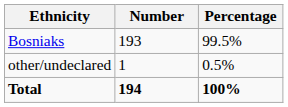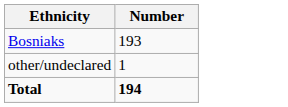 <table class="wikitable">
 <tr>
 <th width="100px">Ethnicity</th>
 <th width="80px">Number</th>
-<th width="80px">Percentage</th>
 </tr>
 <tr>
 <td><a href='#'>Bosniaks</a></td>
 <td>193</td>
-<td>99.5%</td>
 </tr>
 <tr>
 <td>other/undeclared</td>
 <td>1</td>
-<td>0.5%</td>
 </tr>
 <tr>
 <td><strong>Total</strong></td>
 <td><strong>194</strong></td>
-<td><strong>100%</strong></td>
 </tr>
 </table>
